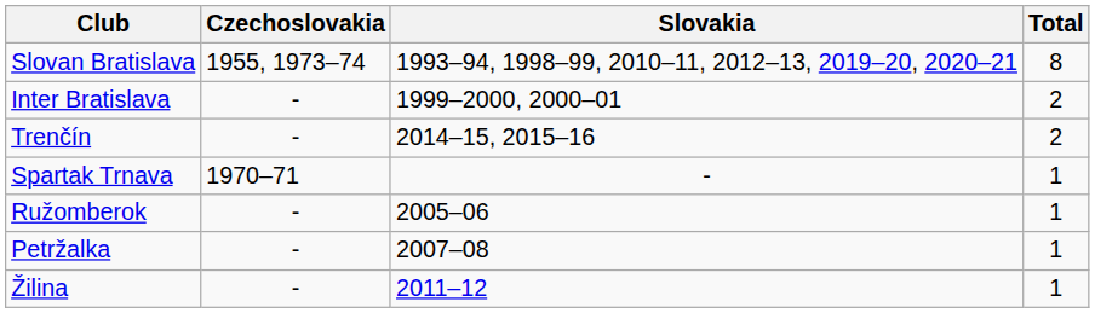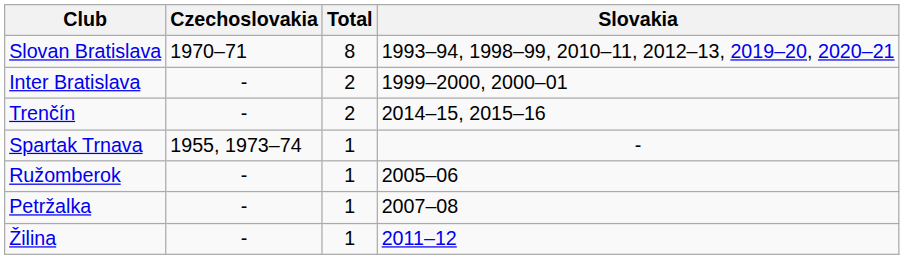 <table class="wikitable sortable">
 <tr>
 <th>Club</th>
 <th>Czechoslovakia</th>
+<th>Total</th>
 <th>Slovakia</th>
-<th>Total</th>
 </tr>
 <tr>
 <td><a href='#'>Slovan Bratislava</a></td>
-<td>1955, 1973–74</td>
+<td>1970–71</td>
+<td style="text-align:center">8</td>
 <td>1993–94, 1998–99, 2010–11, 2012–13, <a href='#'>2019–20</a>, <a href='#'>2020–21</a></td>
-<td style="text-align:center">8</td>
 </tr>
 <tr>
 <td><a href='#'>Inter Bratislava</a></td>
 <td style="text-align:center">-</td>
+<td style="text-align:center">2</td>
 <td>1999–2000, 2000–01</td>
-<td style="text-align:center">2</td>
 </tr>
 <tr>
 <td><a href='#'>Trenčín</a></td>
 <td style="text-align:center">-</td>
+<td style="text-align:center">2</td>
 <td>2014–15, 2015–16</td>
-<td style="text-align:center">2</td>
 </tr>
 <tr>
 <td><a href='#'>Spartak Trnava</a></td>
-<td>1970–71</td>
+<td>1955, 1973–74</td>
+<td style="text-align:center">1</td>
 <td style="text-align:center">-</td>
-<td style="text-align:center">1</td>
 </tr>
 <tr>
 <td><a href='#'>Ružomberok</a></td>
 <td style="text-align:center">-</td>
+<td style="text-align:center">1</td>
 <td>2005–06</td>
-<td style="text-align:center">1</td>
 </tr>
 <tr>
 <td><a href='#'>Petržalka</a></td>
 <td style="text-align:center">-</td>
+<td style="text-align:center">1</td>
 <td>2007–08</td>
-<td style="text-align:center">1</td>
 </tr>
 <tr>
 <td><a href='#'>Žilina</a></td>
 <td style="text-align:center">-</td>
+<td style="text-align:center">1</td>
 <td><a href='#'>2011–12</a></td>
-<td style="text-align:center">1</td>
 </tr>
 </table>
